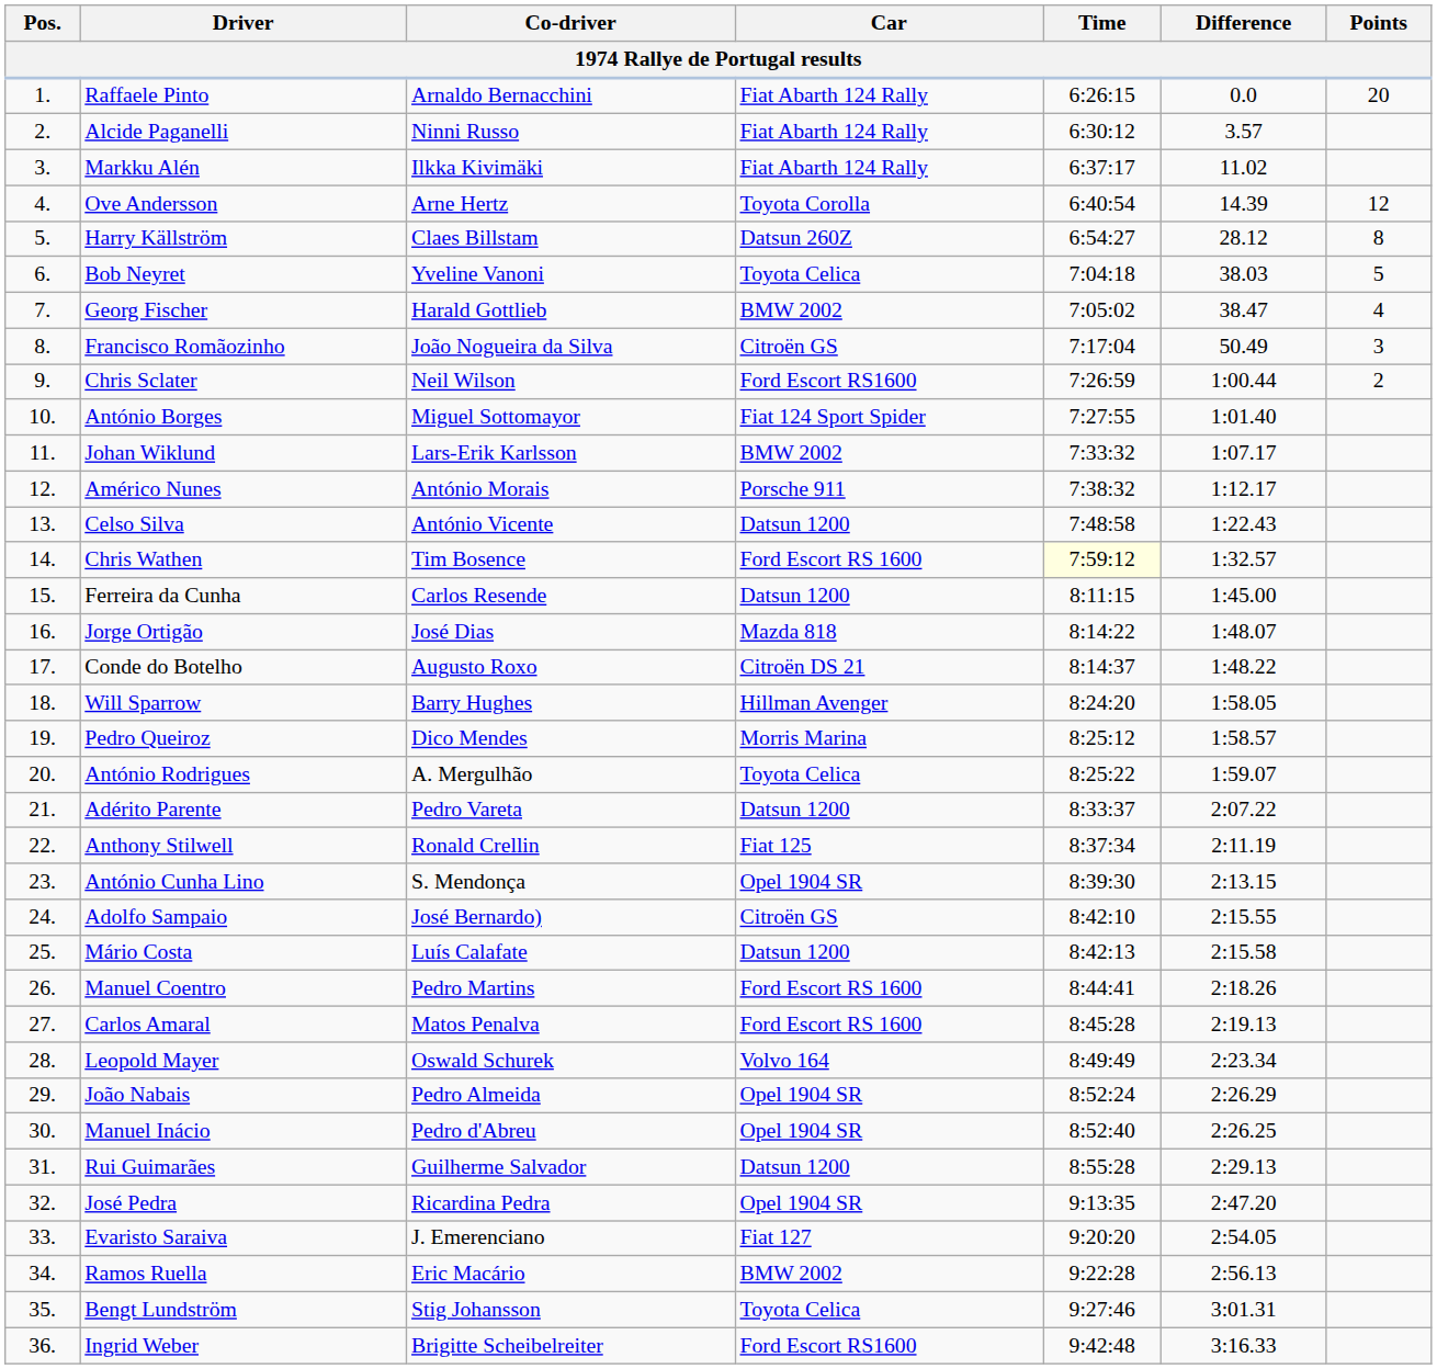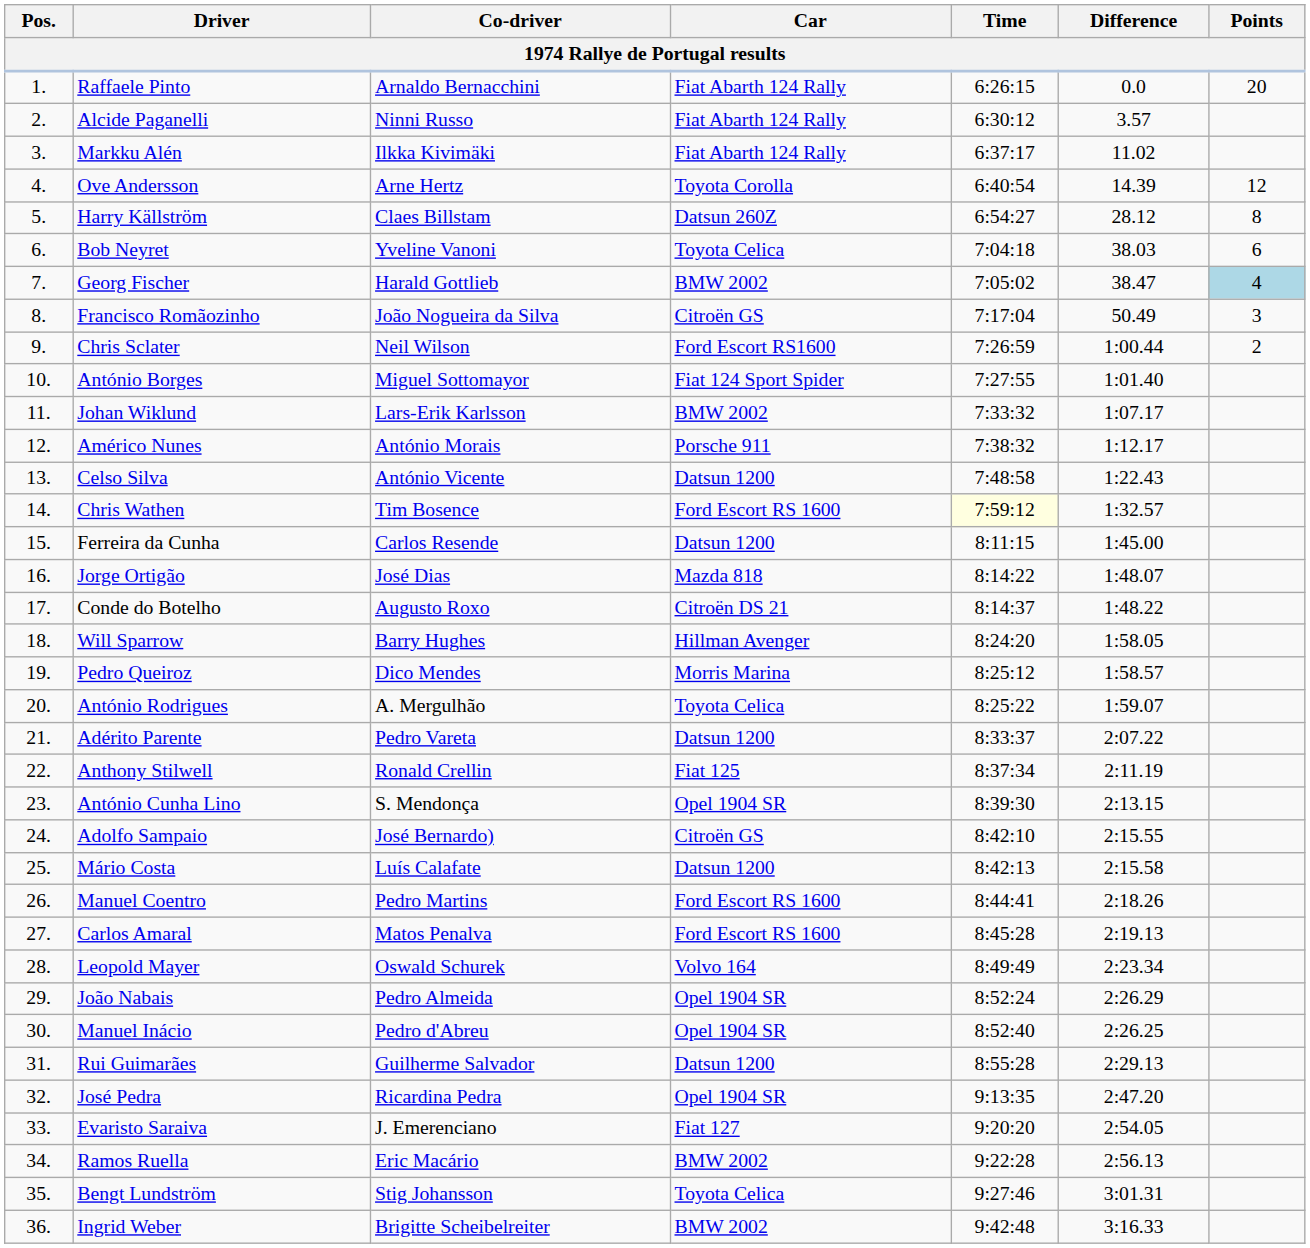 <table class="wikitable" width="100%" style="text-align: center; font-size: 90%; max-width: 950px;">
 <tr>
 <th>Pos.</th>
 <th>Driver</th>
 <th>Co-driver</th>
 <th>Car</th>
 <th>Time</th>
 <th>Difference</th>
 <th>Points</th>
 </tr>
 <tr>
 <th colspan="7" style="border-bottom: 2px solid LightSteelBlue;">1974 Rallye de Portugal results</th>
 </tr>
 <tr>
 <td>1.</td>
 <td align=left> <a href='#'>Raffaele Pinto</a></td>
 <td align=left> <a href='#'>Arnaldo Bernacchini</a></td>
 <td align=left><a href='#'>Fiat Abarth 124 Rally</a></td>
 <td>6:26:15</td>
 <td>0.0</td>
 <td>20</td>
 </tr>
 <tr>
 <td>2.</td>
 <td align=left> <a href='#'>Alcide Paganelli</a></td>
 <td align=left> <a href='#'>Ninni Russo</a></td>
 <td align=left><a href='#'>Fiat Abarth 124 Rally</a></td>
 <td>6:30:12</td>
 <td>3.57</td>
 <td></td>
 </tr>
 <tr>
 <td>3.</td>
 <td align=left> <a href='#'>Markku Alén</a></td>
 <td align=left> <a href='#'>Ilkka Kivimäki</a></td>
 <td align=left><a href='#'>Fiat Abarth 124 Rally</a></td>
 <td>6:37:17</td>
 <td>11.02</td>
 <td></td>
 </tr>
 <tr>
 <td>4.</td>
 <td align=left> <a href='#'>Ove Andersson</a></td>
 <td align=left> <a href='#'>Arne Hertz</a></td>
 <td align=left><a href='#'>Toyota Corolla</a></td>
 <td>6:40:54</td>
 <td>14.39</td>
 <td>12</td>
 </tr>
 <tr>
 <td>5.</td>
 <td align=left> <a href='#'>Harry Källström</a></td>
 <td align=left> <a href='#'>Claes Billstam</a></td>
 <td align=left><a href='#'>Datsun 260Z</a></td>
 <td>6:54:27</td>
 <td>28.12</td>
 <td>8</td>
 </tr>
 <tr>
 <td>6.</td>
 <td align=left> <a href='#'>Bob Neyret</a></td>
 <td align=left> <a href='#'>Yveline Vanoni</a></td>
 <td align=left><a href='#'>Toyota Celica</a></td>
 <td>7:04:18</td>
 <td>38.03</td>
-<td>5</td>
+<td>6</td>
 </tr>
 <tr>
 <td>7.</td>
 <td align=left> <a href='#'>Georg Fischer</a></td>
 <td align=left> <a href='#'>Harald Gottlieb</a></td>
 <td align=left><a href='#'>BMW 2002</a></td>
 <td>7:05:02</td>
 <td>38.47</td>
-<td>4</td>
+<td style="background: lightblue;">4</td>
 </tr>
 <tr>
 <td>8.</td>
 <td align=left> <a href='#'>Francisco Romãozinho</a></td>
 <td align=left> <a href='#'>João Nogueira da Silva</a></td>
 <td align=left><a href='#'>Citroën GS</a></td>
 <td>7:17:04</td>
 <td>50.49</td>
 <td>3</td>
 </tr>
 <tr>
 <td>9.</td>
 <td align=left> <a href='#'>Chris Sclater</a></td>
 <td align=left> <a href='#'>Neil Wilson</a></td>
 <td align=left><a href='#'>Ford Escort RS1600</a></td>
 <td>7:26:59</td>
 <td>1:00.44</td>
 <td>2</td>
 </tr>
 <tr>
 <td>10.</td>
 <td align=left> <a href='#'>António Borges</a></td>
 <td align=left> <a href='#'>Miguel Sottomayor</a></td>
 <td align=left><a href='#'>Fiat 124 Sport Spider</a></td>
 <td>7:27:55</td>
 <td>1:01.40</td>
 <td></td>
 </tr>
 <tr>
 <td>11.</td>
 <td align=left> <a href='#'>Johan Wiklund</a></td>
 <td align=left> <a href='#'>Lars-Erik Karlsson</a></td>
 <td align=left><a href='#'>BMW 2002</a></td>
 <td>7:33:32</td>
 <td>1:07.17</td>
 <td></td>
 </tr>
 <tr>
 <td>12.</td>
 <td align=left> <a href='#'>Américo Nunes</a></td>
 <td align=left> <a href='#'>António Morais</a></td>
 <td align=left><a href='#'>Porsche 911</a></td>
 <td>7:38:32</td>
 <td>1:12.17</td>
 <td></td>
 </tr>
 <tr>
 <td>13.</td>
 <td align=left> <a href='#'>Celso Silva</a></td>
 <td align=left> <a href='#'>António Vicente</a></td>
 <td align=left><a href='#'>Datsun 1200</a></td>
 <td>7:48:58</td>
 <td>1:22.43</td>
 <td></td>
 </tr>
 <tr>
 <td>14.</td>
 <td align=left> <a href='#'>Chris Wathen</a></td>
 <td align=left> <a href='#'>Tim Bosence</a></td>
 <td align=left><a href='#'>Ford Escort RS 1600</a></td>
 <td style="background: lightyellow;">7:59:12</td>
 <td>1:32.57</td>
 <td></td>
 </tr>
 <tr>
 <td>15.</td>
 <td align=left> Ferreira da Cunha</td>
 <td align=left> <a href='#'>Carlos Resende</a></td>
 <td align=left><a href='#'>Datsun 1200</a></td>
 <td>8:11:15</td>
 <td>1:45.00</td>
 <td></td>
 </tr>
 <tr>
 <td>16.</td>
 <td align=left> <a href='#'>Jorge Ortigão</a></td>
 <td align=left> <a href='#'>José Dias</a></td>
 <td align=left><a href='#'>Mazda 818</a></td>
 <td>8:14:22</td>
 <td>1:48.07</td>
 <td></td>
 </tr>
 <tr>
 <td>17.</td>
 <td align=left> Conde do Botelho</td>
 <td align=left> <a href='#'>Augusto Roxo</a></td>
 <td align=left><a href='#'>Citroën DS 21</a></td>
 <td>8:14:37</td>
 <td>1:48.22</td>
 <td></td>
 </tr>
 <tr>
 <td>18.</td>
 <td align=left> <a href='#'>Will Sparrow</a></td>
 <td align=left> <a href='#'>Barry Hughes</a></td>
 <td align=left><a href='#'>Hillman Avenger</a></td>
 <td>8:24:20</td>
 <td>1:58.05</td>
 <td></td>
 </tr>
 <tr>
 <td>19.</td>
 <td align=left> <a href='#'>Pedro Queiroz</a></td>
 <td align=left> <a href='#'>Dico Mendes</a></td>
 <td align=left><a href='#'>Morris Marina</a></td>
 <td>8:25:12</td>
 <td>1:58.57</td>
 <td></td>
 </tr>
 <tr>
 <td>20.</td>
 <td align=left> <a href='#'>António Rodrigues</a></td>
 <td align=left> A. Mergulhão</td>
 <td align=left><a href='#'>Toyota Celica</a></td>
 <td>8:25:22</td>
 <td>1:59.07</td>
 <td></td>
 </tr>
 <tr>
 <td>21.</td>
 <td align=left> <a href='#'>Adérito Parente</a></td>
 <td align=left> <a href='#'>Pedro Vareta</a></td>
 <td align=left><a href='#'>Datsun 1200</a></td>
 <td>8:33:37</td>
 <td>2:07.22</td>
 <td></td>
 </tr>
 <tr>
 <td>22.</td>
 <td align=left> <a href='#'>Anthony Stilwell</a></td>
 <td align=left> <a href='#'>Ronald Crellin</a></td>
 <td align=left><a href='#'>Fiat 125</a></td>
 <td>8:37:34</td>
 <td>2:11.19</td>
 <td></td>
 </tr>
 <tr>
 <td>23.</td>
 <td align=left> <a href='#'>António Cunha Lino</a></td>
 <td align=left> S. Mendonça</td>
 <td align=left><a href='#'>Opel 1904 SR</a></td>
 <td>8:39:30</td>
 <td>2:13.15</td>
 <td></td>
 </tr>
 <tr>
 <td>24.</td>
 <td align=left> <a href='#'>Adolfo Sampaio</a></td>
 <td align=left> <a href='#'>José Bernardo)</a></td>
 <td align=left><a href='#'>Citroën GS</a></td>
 <td>8:42:10</td>
 <td>2:15.55</td>
 <td></td>
 </tr>
 <tr>
 <td>25.</td>
 <td align=left> <a href='#'>Mário Costa</a></td>
 <td align=left> <a href='#'>Luís Calafate</a></td>
 <td align=left><a href='#'>Datsun 1200</a></td>
 <td>8:42:13</td>
 <td>2:15.58</td>
 <td></td>
 </tr>
 <tr>
 <td>26.</td>
 <td align=left> <a href='#'>Manuel Coentro</a></td>
 <td align=left> <a href='#'>Pedro Martins</a></td>
 <td align=left><a href='#'>Ford Escort RS 1600</a></td>
 <td>8:44:41</td>
 <td>2:18.26</td>
 <td></td>
 </tr>
 <tr>
 <td>27.</td>
 <td align=left> <a href='#'>Carlos Amaral</a></td>
 <td align=left> <a href='#'>Matos Penalva</a></td>
 <td align=left><a href='#'>Ford Escort RS 1600</a></td>
 <td>8:45:28</td>
 <td>2:19.13</td>
 <td></td>
 </tr>
 <tr>
 <td>28.</td>
 <td align=left> <a href='#'>Leopold Mayer</a></td>
 <td align=left> <a href='#'>Oswald Schurek</a></td>
 <td align=left><a href='#'>Volvo 164</a></td>
 <td>8:49:49</td>
 <td>2:23.34</td>
 <td></td>
 </tr>
 <tr>
 <td>29.</td>
 <td align=left> <a href='#'>João Nabais</a></td>
 <td align=left> <a href='#'>Pedro Almeida</a></td>
 <td align=left><a href='#'>Opel 1904 SR</a></td>
 <td>8:52:24</td>
 <td>2:26.29</td>
 <td></td>
 </tr>
 <tr>
 <td>30.</td>
 <td align=left> <a href='#'>Manuel Inácio</a></td>
 <td align=left> <a href='#'>Pedro d'Abreu</a></td>
 <td align=left><a href='#'>Opel 1904 SR</a></td>
 <td>8:52:40</td>
 <td>2:26.25</td>
 <td></td>
 </tr>
 <tr>
 <td>31.</td>
 <td align=left> <a href='#'>Rui Guimarães</a></td>
 <td align=left> <a href='#'>Guilherme Salvador</a></td>
 <td align=left><a href='#'>Datsun 1200</a></td>
 <td>8:55:28</td>
 <td>2:29.13</td>
 <td></td>
 </tr>
 <tr>
 <td>32.</td>
 <td align=left> <a href='#'>José Pedra</a></td>
 <td align=left> <a href='#'>Ricardina Pedra</a></td>
 <td align=left><a href='#'>Opel 1904 SR</a></td>
 <td>9:13:35</td>
 <td>2:47.20</td>
 <td></td>
 </tr>
 <tr>
 <td>33.</td>
 <td align=left> <a href='#'>Evaristo Saraiva</a></td>
 <td align=left> J. Emerenciano</td>
 <td align=left><a href='#'>Fiat 127</a></td>
 <td>9:20:20</td>
 <td>2:54.05</td>
 <td></td>
 </tr>
 <tr>
 <td>34.</td>
 <td align=left> <a href='#'>Ramos Ruella</a></td>
 <td align=left> <a href='#'>Eric Macário</a></td>
 <td align=left><a href='#'>BMW 2002</a></td>
 <td>9:22:28</td>
 <td>2:56.13</td>
 <td></td>
 </tr>
 <tr>
 <td>35.</td>
 <td align=left> <a href='#'>Bengt Lundström</a></td>
 <td align=left> <a href='#'>Stig Johansson</a></td>
 <td align=left><a href='#'>Toyota Celica</a></td>
 <td>9:27:46</td>
 <td>3:01.31</td>
 <td></td>
 </tr>
 <tr>
 <td>36.</td>
 <td align=left> <a href='#'>Ingrid Weber</a></td>
 <td align=left> <a href='#'>Brigitte Scheibelreiter</a></td>
-<td align=left><a href='#'>Ford Escort RS1600</a></td>
+<td align=left><a href='#'>BMW 2002</a></td>
 <td>9:42:48</td>
 <td>3:16.33</td>
 <td></td>
 </tr>
 </table>
